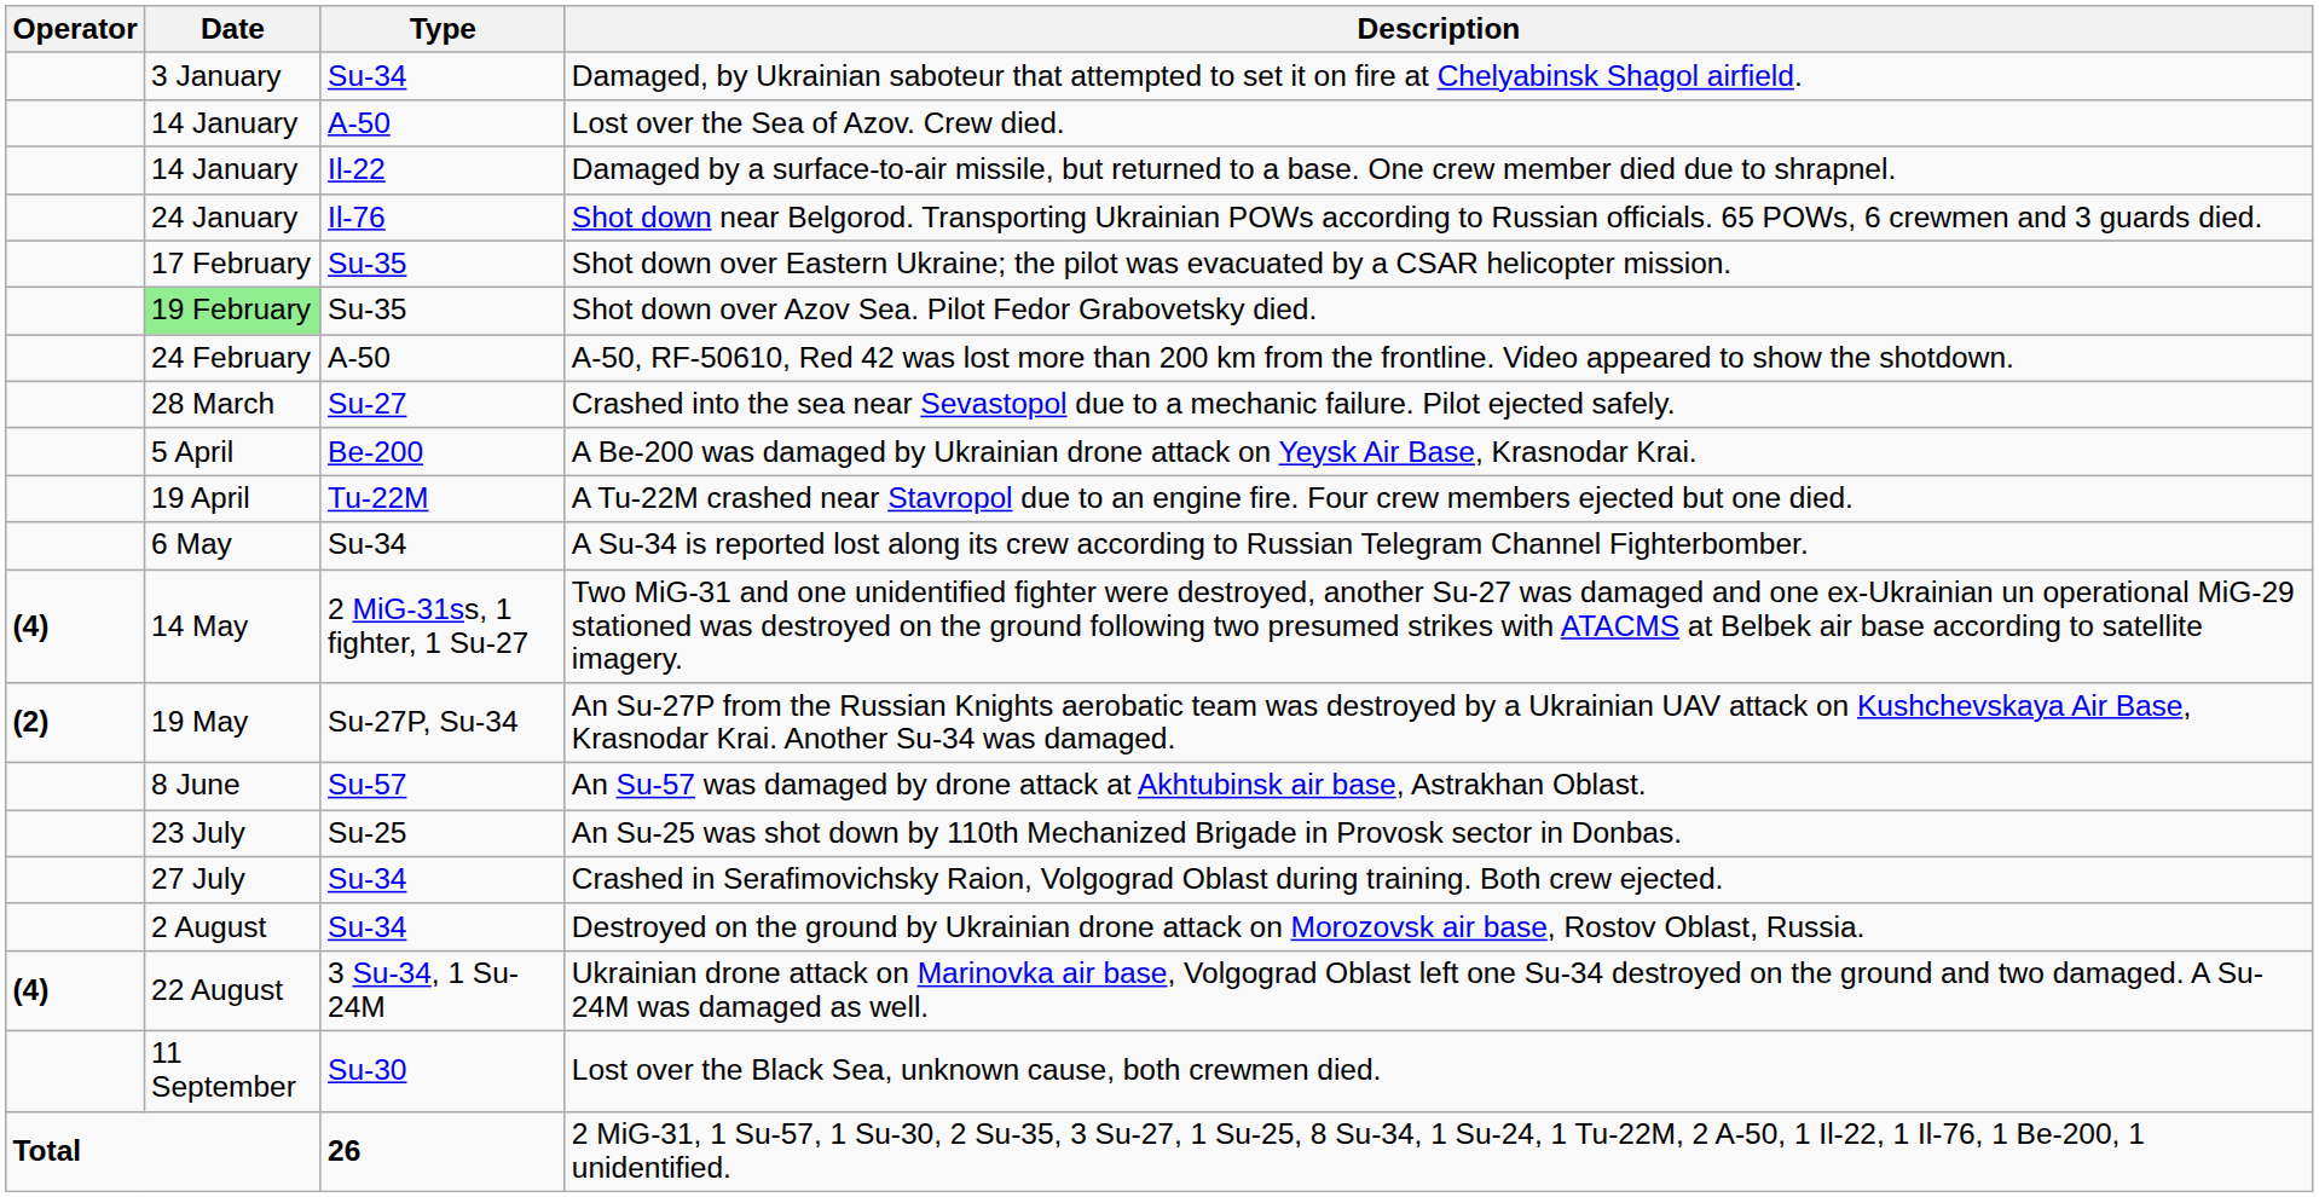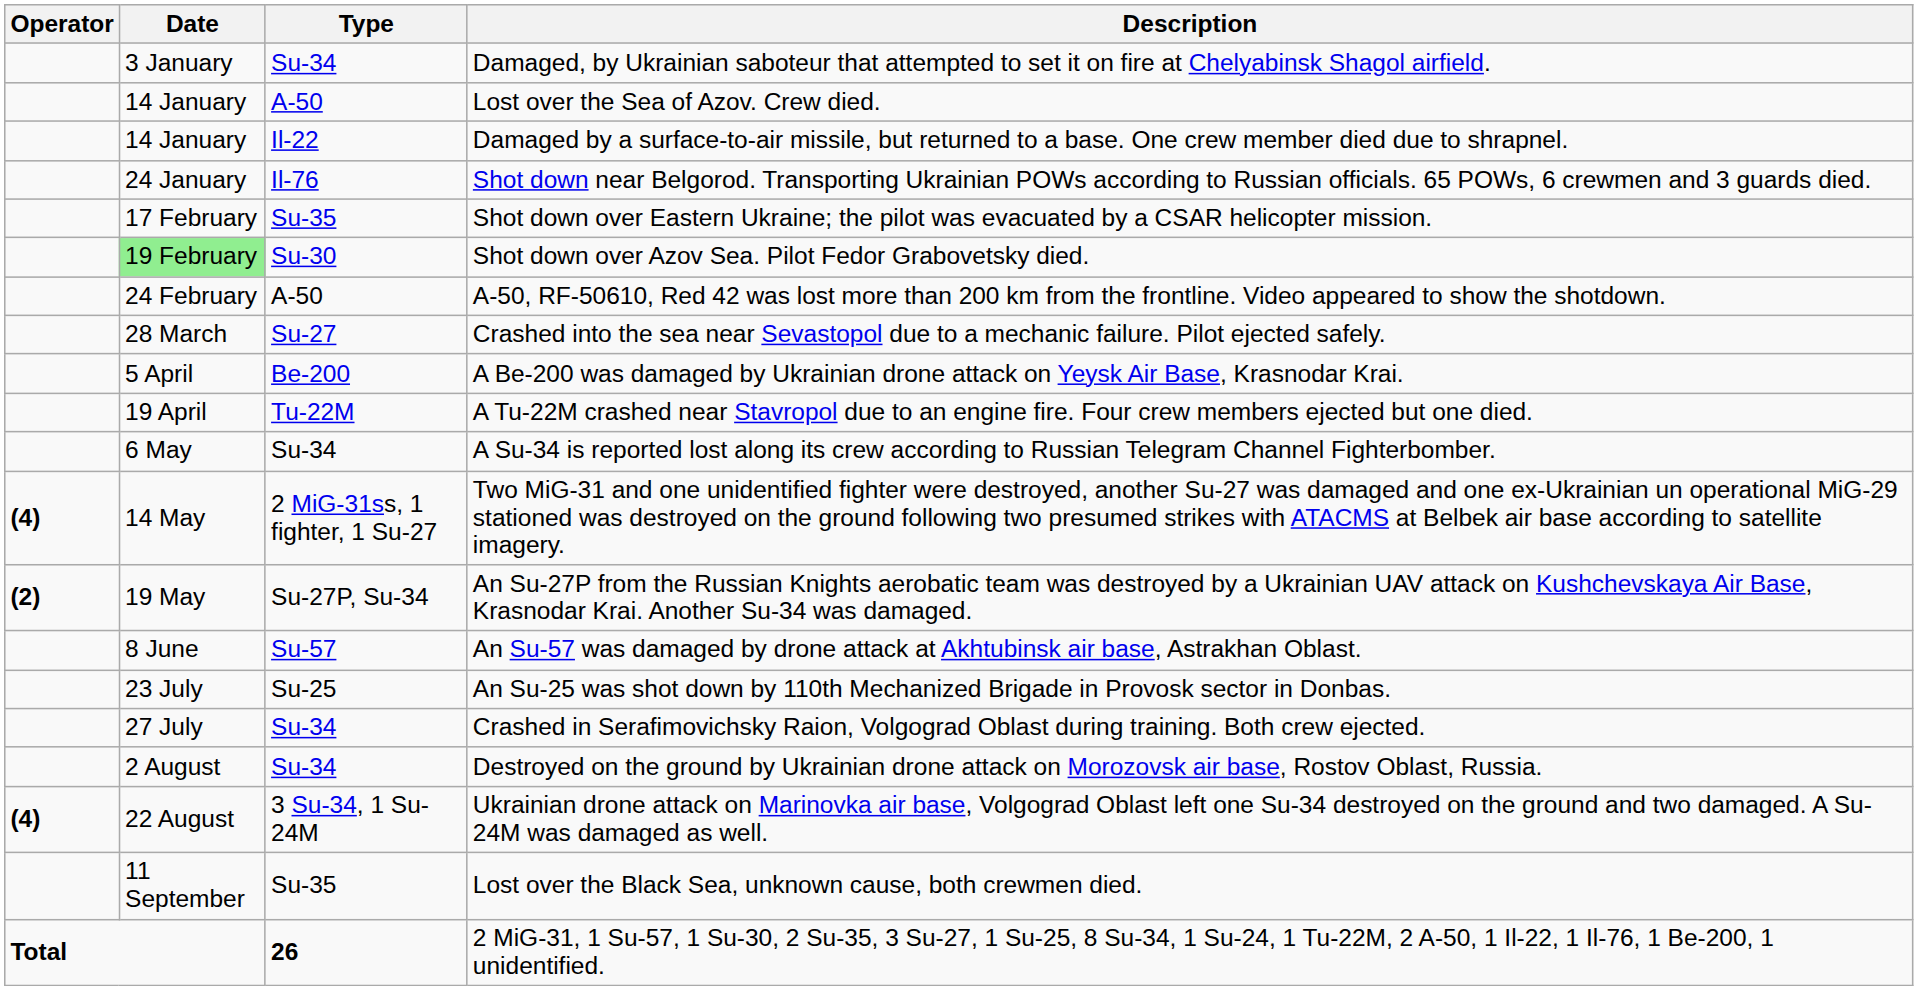 <table class="wikitable">
 <tr>
 <th>Operator</th>
 <th>Date</th>
 <th>Type</th>
 <th>Description</th>
 </tr>
 <tr>
 <td></td>
 <td>3 January</td>
 <td><a href='#'>Su-34</a></td>
 <td>Damaged, by Ukrainian saboteur that attempted to set it on fire at <a href='#'>Chelyabinsk Shagol airfield</a>.</td>
 </tr>
 <tr>
 <td></td>
 <td>14 January</td>
 <td><a href='#'>A-50</a></td>
 <td>Lost over the Sea of Azov. Crew died.</td>
 </tr>
 <tr>
 <td></td>
 <td>14 January</td>
 <td><a href='#'>Il-22</a></td>
 <td>Damaged by a surface-to-air missile, but returned to a base. One crew member died due to shrapnel.</td>
 </tr>
 <tr>
 <td></td>
 <td>24 January</td>
 <td><a href='#'>Il-76</a></td>
 <td><a href='#'>Shot down</a> near Belgorod. Transporting Ukrainian POWs according to Russian officials. 65 POWs, 6 crewmen and 3 guards died.</td>
 </tr>
 <tr>
 <td></td>
 <td>17 February</td>
 <td><a href='#'>Su-35</a></td>
 <td>Shot down over Eastern Ukraine; the pilot was evacuated by a CSAR helicopter mission.</td>
 </tr>
 <tr>
 <td></td>
 <td style="background: lightgreen;">19 February</td>
-<td>Su-35</td>
+<td><a href='#'>Su-30</a></td>
 <td>Shot down over Azov Sea. Pilot Fedor Grabovetsky died.</td>
 </tr>
 <tr>
 <td></td>
 <td>24 February</td>
 <td>A-50</td>
 <td>A-50, RF-50610, Red 42 was lost more than 200 km from the frontline. Video appeared to show the shotdown.</td>
 </tr>
 <tr>
 <td></td>
 <td>28 March</td>
 <td><a href='#'>Su-27</a></td>
 <td>Crashed into the sea near <a href='#'>Sevastopol</a> due to a mechanic failure. Pilot ejected safely.</td>
 </tr>
 <tr>
 <td></td>
 <td>5 April</td>
 <td><a href='#'>Be-200</a></td>
 <td>A Be-200 was damaged by Ukrainian drone attack on <a href='#'>Yeysk Air Base</a>, Krasnodar Krai.</td>
 </tr>
 <tr>
 <td></td>
 <td>19 April</td>
 <td><a href='#'>Tu-22M</a></td>
 <td>A Tu-22M crashed near <a href='#'>Stavropol</a> due to an engine fire. Four crew members ejected but one died.</td>
 </tr>
 <tr>
 <td></td>
 <td>6 May</td>
 <td>Su-34</td>
 <td>A Su-34 is reported lost along its crew according to Russian Telegram Channel Fighterbomber.</td>
 </tr>
 <tr>
 <td> <strong>(4)</strong></td>
 <td>14 May</td>
 <td>2 <a href='#'>MiG-31s</a>s, 1 fighter, 1 Su-27</td>
 <td>Two MiG-31 and one unidentified fighter were destroyed, another Su-27 was damaged and one ex-Ukrainian un operational MiG-29 stationed was destroyed on the ground following two presumed strikes with <a href='#'>ATACMS</a> at Belbek air base according to satellite imagery.</td>
 </tr>
 <tr>
 <td> <strong>(2)</strong></td>
 <td>19 May</td>
 <td>Su-27P, Su-34</td>
 <td>An Su-27P from the Russian Knights aerobatic team was destroyed by a Ukrainian UAV attack on <a href='#'>Kushchevskaya Air Base</a>, Krasnodar Krai. Another Su-34 was damaged.</td>
 </tr>
 <tr>
 <td></td>
 <td>8 June</td>
 <td><a href='#'>Su-57</a></td>
 <td>An <a href='#'>Su-57</a> was damaged by drone attack at <a href='#'>Akhtubinsk air base</a>, Astrakhan Oblast.</td>
 </tr>
 <tr>
 <td></td>
 <td>23 July</td>
 <td>Su-25</td>
 <td>An Su-25 was shot down by 110th Mechanized Brigade in Provosk sector in Donbas.</td>
 </tr>
 <tr>
 <td></td>
 <td>27 July</td>
 <td><a href='#'>Su-34</a></td>
 <td>Crashed in Serafimovichsky Raion, Volgograd Oblast during training. Both crew ejected.</td>
 </tr>
 <tr>
 <td></td>
 <td>2 August</td>
 <td><a href='#'>Su-34</a></td>
 <td>Destroyed on the ground by Ukrainian drone attack on <a href='#'>Morozovsk air base</a>, Rostov Oblast, Russia.</td>
 </tr>
 <tr>
 <td> <strong>(4)</strong></td>
 <td>22 August</td>
 <td>3 <a href='#'>Su-34</a>, 1 Su-24M</td>
 <td>Ukrainian drone attack on <a href='#'>Marinovka air base</a>, Volgograd Oblast left one Su-34 destroyed on the ground and two damaged. A Su-24M was damaged as well.</td>
 </tr>
 <tr>
 <td></td>
 <td>11 September</td>
-<td><a href='#'>Su-30</a></td>
+<td>Su-35</td>
 <td>Lost over the Black Sea, unknown cause, both crewmen died.</td>
 </tr>
 <tr>
 <td colspan="2"><strong>Total</strong></td>
 <td><strong>26</strong></td>
 <td>2 MiG-31, 1 Su-57, 1 Su-30, 2 Su-35, 3 Su-27, 1 Su-25, 8 Su-34, 1 Su-24, 1 Tu-22M, 2 A-50, 1 Il-22, 1 Il-76, 1 Be-200, 1 unidentified.</td>
 </tr>
 </table>
